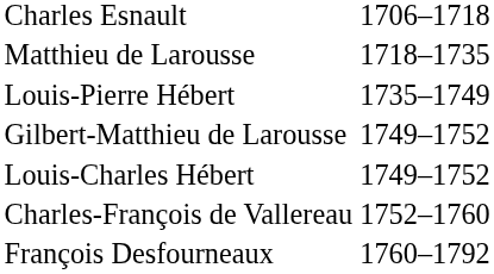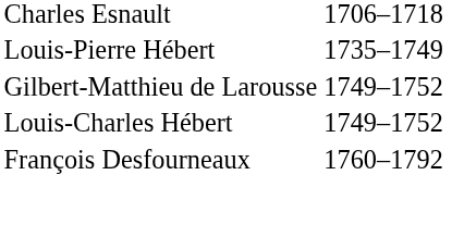 <table>
 <tr>
 <td>Charles Esnault</td>
 <td>1706–1718</td>
-</tr>
-<tr>
-<td>Matthieu de Larousse</td>
-<td>1718–1735</td>
 </tr>
 <tr>
 <td>Louis-Pierre Hébert</td>
 <td>1735–1749</td>
 </tr>
 <tr>
 <td>Gilbert-Matthieu de Larousse</td>
 <td>1749–1752</td>
 </tr>
 <tr>
 <td>Louis-Charles Hébert</td>
 <td>1749–1752</td>
 </tr>
 <tr>
-<td>Charles-François de Vallereau</td>
-<td>1752–1760</td>
-</tr>
-<tr>
 <td>François Desfourneaux</td>
 <td>1760–1792</td>
 </tr>
 </table>
